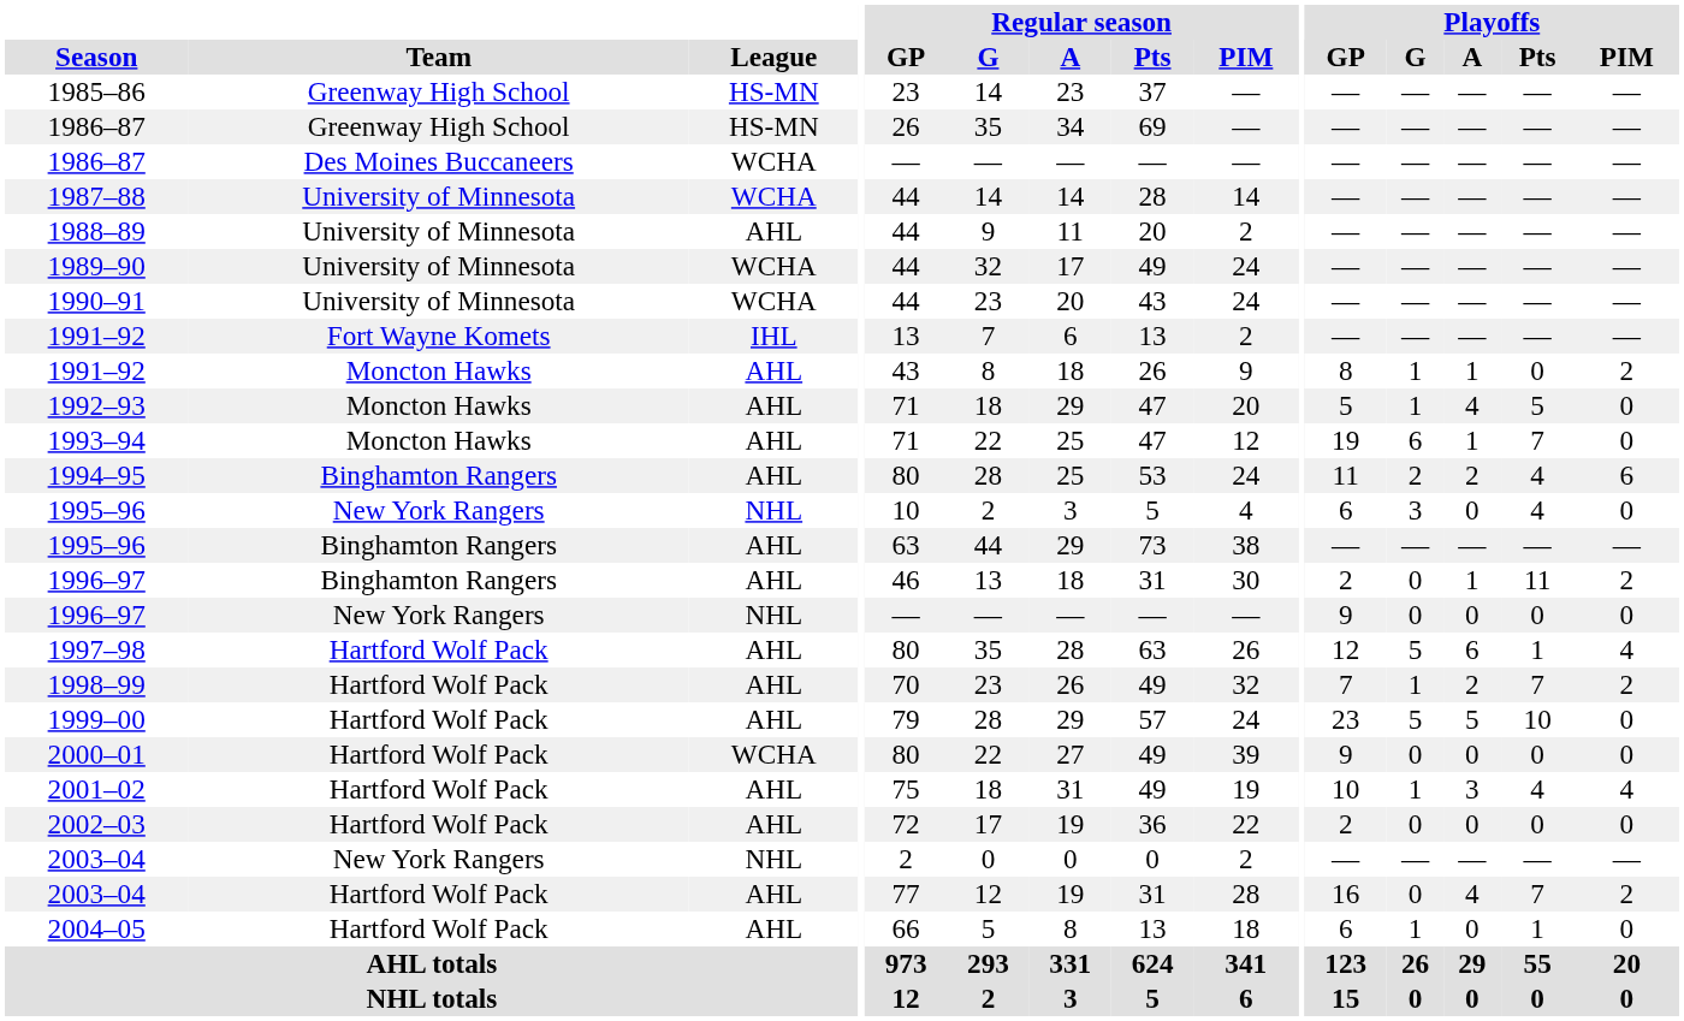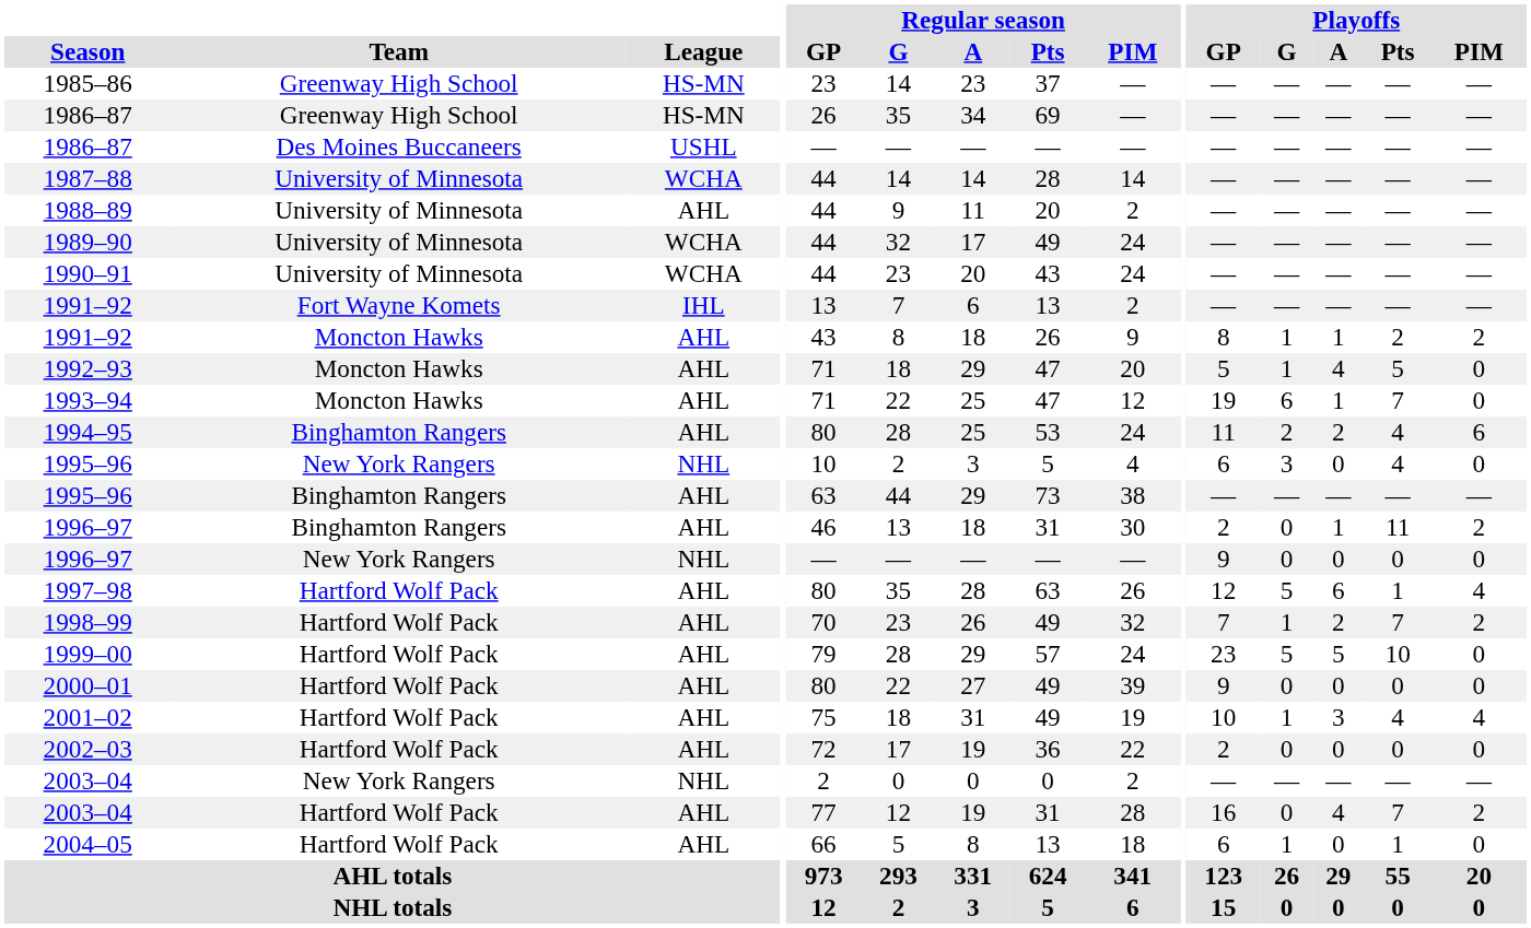 <table border="0" cellpadding="1" cellspacing="0" style="text-align:center; width:60em">
 <tr bgcolor="#e0e0e0">
 <th colspan="3" bgcolor="#ffffff"></th>
 <th rowspan="100" bgcolor="#ffffff"></th>
 <th colspan="5"><a href='#'>Regular season</a></th>
 <th rowspan="100" bgcolor="#ffffff"></th>
 <th colspan="5"><a href='#'>Playoffs</a></th>
 </tr>
 <tr bgcolor="#e0e0e0">
 <th><a href='#'>Season</a></th>
 <th>Team</th>
 <th>League</th>
 <th>GP</th>
 <th><a href='#'>G</a></th>
 <th><a href='#'>A</a></th>
 <th><a href='#'>Pts</a></th>
 <th><a href='#'>PIM</a></th>
 <th>GP</th>
 <th>G</th>
 <th>A</th>
 <th>Pts</th>
 <th>PIM</th>
 </tr>
 <tr>
 <td>1985–86</td>
 <td><a href='#'>Greenway High School</a></td>
 <td><a href='#'>HS-MN</a></td>
 <td>23</td>
 <td>14</td>
 <td>23</td>
 <td>37</td>
 <td>—</td>
 <td>—</td>
 <td>—</td>
 <td>—</td>
 <td>—</td>
 <td>—</td>
 </tr>
 <tr bgcolor="#f0f0f0">
 <td>1986–87</td>
 <td>Greenway High School</td>
 <td>HS-MN</td>
 <td>26</td>
 <td>35</td>
 <td>34</td>
 <td>69</td>
 <td>—</td>
 <td>—</td>
 <td>—</td>
 <td>—</td>
 <td>—</td>
 <td>—</td>
 </tr>
 <tr>
 <td><a href='#'>1986–87</a></td>
 <td><a href='#'>Des Moines Buccaneers</a></td>
-<td>WCHA</td>
+<td><a href='#'>USHL</a></td>
 <td>—</td>
 <td>—</td>
 <td>—</td>
 <td>—</td>
 <td>—</td>
 <td>—</td>
 <td>—</td>
 <td>—</td>
 <td>—</td>
 <td>—</td>
 </tr>
 <tr bgcolor="#f0f0f0">
 <td><a href='#'>1987–88</a></td>
 <td><a href='#'>University of Minnesota</a></td>
 <td><a href='#'>WCHA</a></td>
 <td>44</td>
 <td>14</td>
 <td>14</td>
 <td>28</td>
 <td>14</td>
 <td>—</td>
 <td>—</td>
 <td>—</td>
 <td>—</td>
 <td>—</td>
 </tr>
 <tr>
 <td><a href='#'>1988–89</a></td>
 <td>University of Minnesota</td>
 <td>AHL</td>
 <td>44</td>
 <td>9</td>
 <td>11</td>
 <td>20</td>
 <td>2</td>
 <td>—</td>
 <td>—</td>
 <td>—</td>
 <td>—</td>
 <td>—</td>
 </tr>
 <tr bgcolor="#f0f0f0">
 <td><a href='#'>1989–90</a></td>
 <td>University of Minnesota</td>
 <td>WCHA</td>
 <td>44</td>
 <td>32</td>
 <td>17</td>
 <td>49</td>
 <td>24</td>
 <td>—</td>
 <td>—</td>
 <td>—</td>
 <td>—</td>
 <td>—</td>
 </tr>
 <tr>
 <td><a href='#'>1990–91</a></td>
 <td>University of Minnesota</td>
 <td>WCHA</td>
 <td>44</td>
 <td>23</td>
 <td>20</td>
 <td>43</td>
 <td>24</td>
 <td>—</td>
 <td>—</td>
 <td>—</td>
 <td>—</td>
 <td>—</td>
 </tr>
 <tr bgcolor="#f0f0f0">
 <td><a href='#'>1991–92</a></td>
 <td><a href='#'>Fort Wayne Komets</a></td>
 <td><a href='#'>IHL</a></td>
 <td>13</td>
 <td>7</td>
 <td>6</td>
 <td>13</td>
 <td>2</td>
 <td>—</td>
 <td>—</td>
 <td>—</td>
 <td>—</td>
 <td>—</td>
 </tr>
 <tr>
 <td><a href='#'>1991–92</a></td>
 <td><a href='#'>Moncton Hawks</a></td>
 <td><a href='#'>AHL</a></td>
 <td>43</td>
 <td>8</td>
 <td>18</td>
 <td>26</td>
 <td>9</td>
 <td>8</td>
 <td>1</td>
 <td>1</td>
-<td>0</td>
+<td>2</td>
 <td>2</td>
 </tr>
 <tr bgcolor="#f0f0f0">
 <td><a href='#'>1992–93</a></td>
 <td>Moncton Hawks</td>
 <td>AHL</td>
 <td>71</td>
 <td>18</td>
 <td>29</td>
 <td>47</td>
 <td>20</td>
 <td>5</td>
 <td>1</td>
 <td>4</td>
 <td>5</td>
 <td>0</td>
 </tr>
 <tr>
 <td><a href='#'>1993–94</a></td>
 <td>Moncton Hawks</td>
 <td>AHL</td>
 <td>71</td>
 <td>22</td>
 <td>25</td>
 <td>47</td>
 <td>12</td>
 <td>19</td>
 <td>6</td>
 <td>1</td>
 <td>7</td>
 <td>0</td>
 </tr>
 <tr bgcolor="#f0f0f0">
 <td><a href='#'>1994–95</a></td>
 <td><a href='#'>Binghamton Rangers</a></td>
 <td>AHL</td>
 <td>80</td>
 <td>28</td>
 <td>25</td>
 <td>53</td>
 <td>24</td>
 <td>11</td>
 <td>2</td>
 <td>2</td>
 <td>4</td>
 <td>6</td>
 </tr>
 <tr>
 <td><a href='#'>1995–96</a></td>
 <td><a href='#'>New York Rangers</a></td>
 <td><a href='#'>NHL</a></td>
 <td>10</td>
 <td>2</td>
 <td>3</td>
 <td>5</td>
 <td>4</td>
 <td>6</td>
 <td>3</td>
 <td>0</td>
 <td>4</td>
 <td>0</td>
 </tr>
 <tr bgcolor="#f0f0f0">
 <td><a href='#'>1995–96</a></td>
 <td>Binghamton Rangers</td>
 <td>AHL</td>
 <td>63</td>
 <td>44</td>
 <td>29</td>
 <td>73</td>
 <td>38</td>
 <td>—</td>
 <td>—</td>
 <td>—</td>
 <td>—</td>
 <td>—</td>
 </tr>
 <tr>
 <td><a href='#'>1996–97</a></td>
 <td>Binghamton Rangers</td>
 <td>AHL</td>
 <td>46</td>
 <td>13</td>
 <td>18</td>
 <td>31</td>
 <td>30</td>
 <td>2</td>
 <td>0</td>
 <td>1</td>
 <td>11</td>
 <td>2</td>
 </tr>
 <tr bgcolor="#f0f0f0">
 <td><a href='#'>1996–97</a></td>
 <td>New York Rangers</td>
 <td>NHL</td>
 <td>—</td>
 <td>—</td>
 <td>—</td>
 <td>—</td>
 <td>—</td>
 <td>9</td>
 <td>0</td>
 <td>0</td>
 <td>0</td>
 <td>0</td>
 </tr>
 <tr>
 <td><a href='#'>1997–98</a></td>
 <td><a href='#'>Hartford Wolf Pack</a></td>
 <td>AHL</td>
 <td>80</td>
 <td>35</td>
 <td>28</td>
 <td>63</td>
 <td>26</td>
 <td>12</td>
 <td>5</td>
 <td>6</td>
 <td>1</td>
 <td>4</td>
 </tr>
 <tr bgcolor="#f0f0f0">
 <td><a href='#'>1998–99</a></td>
 <td>Hartford Wolf Pack</td>
 <td>AHL</td>
 <td>70</td>
 <td>23</td>
 <td>26</td>
 <td>49</td>
 <td>32</td>
 <td>7</td>
 <td>1</td>
 <td>2</td>
 <td>7</td>
 <td>2</td>
 </tr>
 <tr>
 <td><a href='#'>1999–00</a></td>
 <td>Hartford Wolf Pack</td>
 <td>AHL</td>
 <td>79</td>
 <td>28</td>
 <td>29</td>
 <td>57</td>
 <td>24</td>
 <td>23</td>
 <td>5</td>
 <td>5</td>
 <td>10</td>
 <td>0</td>
 </tr>
 <tr bgcolor="#f0f0f0">
 <td><a href='#'>2000–01</a></td>
 <td>Hartford Wolf Pack</td>
-<td>WCHA</td>
+<td>AHL</td>
 <td>80</td>
 <td>22</td>
 <td>27</td>
 <td>49</td>
 <td>39</td>
 <td>9</td>
 <td>0</td>
 <td>0</td>
 <td>0</td>
 <td>0</td>
 </tr>
 <tr>
 <td><a href='#'>2001–02</a></td>
 <td>Hartford Wolf Pack</td>
 <td>AHL</td>
 <td>75</td>
 <td>18</td>
 <td>31</td>
 <td>49</td>
 <td>19</td>
 <td>10</td>
 <td>1</td>
 <td>3</td>
 <td>4</td>
 <td>4</td>
 </tr>
 <tr bgcolor="#f0f0f0">
 <td><a href='#'>2002–03</a></td>
 <td>Hartford Wolf Pack</td>
 <td>AHL</td>
 <td>72</td>
 <td>17</td>
 <td>19</td>
 <td>36</td>
 <td>22</td>
 <td>2</td>
 <td>0</td>
 <td>0</td>
 <td>0</td>
 <td>0</td>
 </tr>
 <tr>
 <td><a href='#'>2003–04</a></td>
 <td>New York Rangers</td>
 <td>NHL</td>
 <td>2</td>
 <td>0</td>
 <td>0</td>
 <td>0</td>
 <td>2</td>
 <td>—</td>
 <td>—</td>
 <td>—</td>
 <td>—</td>
 <td>—</td>
 </tr>
 <tr bgcolor="#f0f0f0">
 <td><a href='#'>2003–04</a></td>
 <td>Hartford Wolf Pack</td>
 <td>AHL</td>
 <td>77</td>
 <td>12</td>
 <td>19</td>
 <td>31</td>
 <td>28</td>
 <td>16</td>
 <td>0</td>
 <td>4</td>
 <td>7</td>
 <td>2</td>
 </tr>
 <tr>
 <td><a href='#'>2004–05</a></td>
 <td>Hartford Wolf Pack</td>
 <td>AHL</td>
 <td>66</td>
 <td>5</td>
 <td>8</td>
 <td>13</td>
 <td>18</td>
 <td>6</td>
 <td>1</td>
 <td>0</td>
 <td>1</td>
 <td>0</td>
 </tr>
 <tr bgcolor="#e0e0e0">
 <th colspan="3">AHL totals</th>
 <th>973</th>
 <th>293</th>
 <th>331</th>
 <th>624</th>
 <th>341</th>
 <th>123</th>
 <th>26</th>
 <th>29</th>
 <th>55</th>
 <th>20</th>
 </tr>
 <tr bgcolor="#e0e0e0">
 <th colspan="3">NHL totals</th>
 <th>12</th>
 <th>2</th>
 <th>3</th>
 <th>5</th>
 <th>6</th>
 <th>15</th>
 <th>0</th>
 <th>0</th>
 <th>0</th>
 <th>0</th>
 </tr>
 </table>
